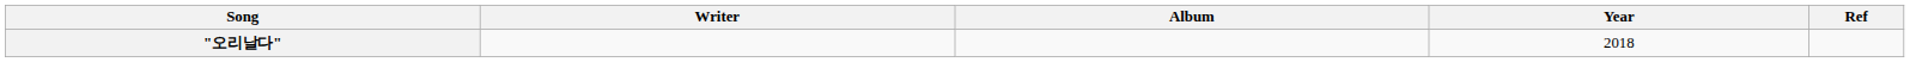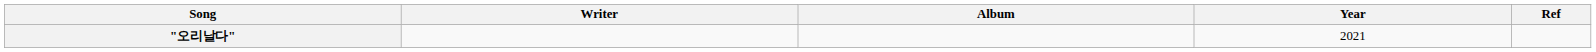 <table class="wikitable" style="text-align:center; width:100%">
 <tr>
 <th style="width:25%">Song</th>
 <th style="width:25%">Writer</th>
 <th style="width:25%">Album</th>
 <th style="width:20%">Year</th>
 <th style="width:5%">Ref</th>
 </tr>
 <tr>
 <th scope="row">"오리날다"<br></th>
 <td></td>
 <td></td>
-<td>2018</td>
+<td>2021</td>
 <td></td>
 </tr>
 </table>
